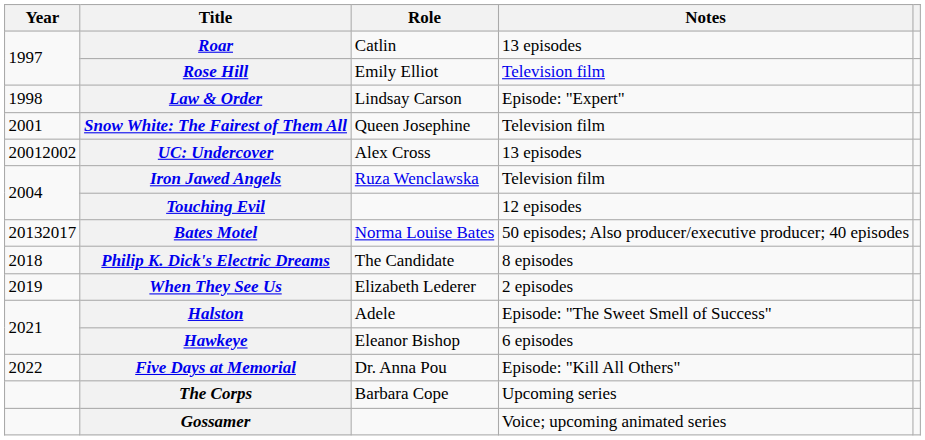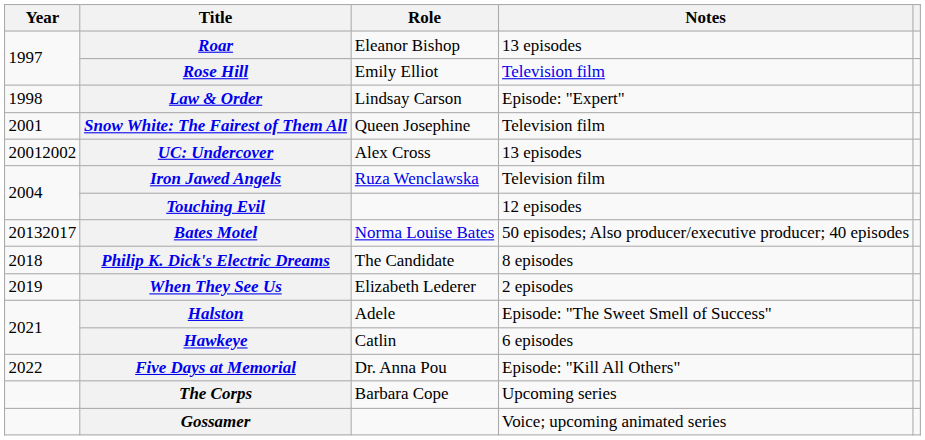 <table class="wikitable plainrowheaders sortable">
 <tr>
 <th scope="col">Year</th>
 <th scope="col">Title</th>
 <th scope="col">Role</th>
 <th scope="col" class="unsortable">Notes</th>
 <th scope="col" class="unsortable"></th>
 </tr>
 <tr>
 <td rowspan="2">1997</td>
 <th scope="row"><em><a href='#'>Roar</a></em></th>
-<td>Catlin</td>
+<td>Eleanor Bishop</td>
 <td>13 episodes</td>
 <td style="text-align:center;"></td>
 </tr>
 <tr>
 <th scope="row"><em><a href='#'>Rose Hill</a></em></th>
 <td>Emily Elliot</td>
 <td><a href='#'>Television film</a></td>
 <td style="text-align:center;"></td>
 </tr>
 <tr>
 <td>1998</td>
 <th scope="row"><em><a href='#'>Law & Order</a></em></th>
 <td>Lindsay Carson</td>
 <td>Episode: "Expert"</td>
 <td style="text-align:center;"></td>
 </tr>
 <tr>
 <td>2001</td>
 <th scope="row"><em><a href='#'>Snow White: The Fairest of Them All</a></em></th>
 <td>Queen Josephine</td>
 <td>Television film</td>
 <td style="text-align:center;"></td>
 </tr>
 <tr>
 <td>20012002</td>
 <th scope="row"><em><a href='#'>UC: Undercover</a></em></th>
 <td>Alex Cross</td>
 <td>13 episodes</td>
 <td style="text-align:center;"></td>
 </tr>
 <tr>
 <td rowspan="2">2004</td>
 <th scope="row"><em><a href='#'>Iron Jawed Angels</a></em></th>
 <td><a href='#'>Ruza Wenclawska</a></td>
 <td>Television film</td>
 <td style="text-align:center;"></td>
 </tr>
 <tr>
 <th scope="row"><em><a href='#'>Touching Evil</a></em></th>
 <td></td>
 <td>12 episodes</td>
 <td style="text-align:center;"></td>
 </tr>
 <tr>
 <td>20132017</td>
 <th scope="row"><em><a href='#'>Bates Motel</a></em></th>
 <td><a href='#'>Norma Louise Bates</a></td>
 <td>50 episodes; Also producer/executive producer; 40 episodes</td>
 <td style="text-align:center;"></td>
 </tr>
 <tr>
 <td>2018</td>
 <th scope="row"><em><a href='#'>Philip K. Dick's Electric Dreams</a></em></th>
 <td>The Candidate</td>
 <td>8 episodes</td>
 <td style="text-align:center;"></td>
 </tr>
 <tr>
 <td>2019</td>
 <th scope="row"><em><a href='#'>When They See Us</a></em></th>
 <td>Elizabeth Lederer</td>
 <td>2 episodes</td>
 <td style="text-align:center;"></td>
 </tr>
 <tr>
 <td rowspan="2">2021</td>
 <th scope="row"><em><a href='#'>Halston</a></em></th>
 <td>Adele</td>
 <td>Episode: "The Sweet Smell of Success"</td>
 <td style="text-align:center;"></td>
 </tr>
 <tr>
 <th scope="row"><em><a href='#'>Hawkeye</a></em></th>
-<td>Eleanor Bishop</td>
+<td>Catlin</td>
 <td>6 episodes</td>
 <td style="text-align:center;"></td>
 </tr>
 <tr>
 <td>2022</td>
 <th scope="row"><em><a href='#'>Five Days at Memorial</a></em></th>
 <td>Dr. Anna Pou</td>
 <td>Episode: "Kill All Others"</td>
 <td style="text-align:center;"></td>
 </tr>
 <tr>
 <td></td>
 <th scope="row"><em>The Corps</em></th>
 <td>Barbara Cope</td>
 <td>Upcoming series</td>
 <td style="text-align:center;"></td>
 </tr>
 <tr>
 <td></td>
 <th scope="row"><em>Gossamer</em></th>
 <td></td>
 <td>Voice; upcoming animated series</td>
 <td style="text-align:center;"></td>
 </tr>
 </table>
